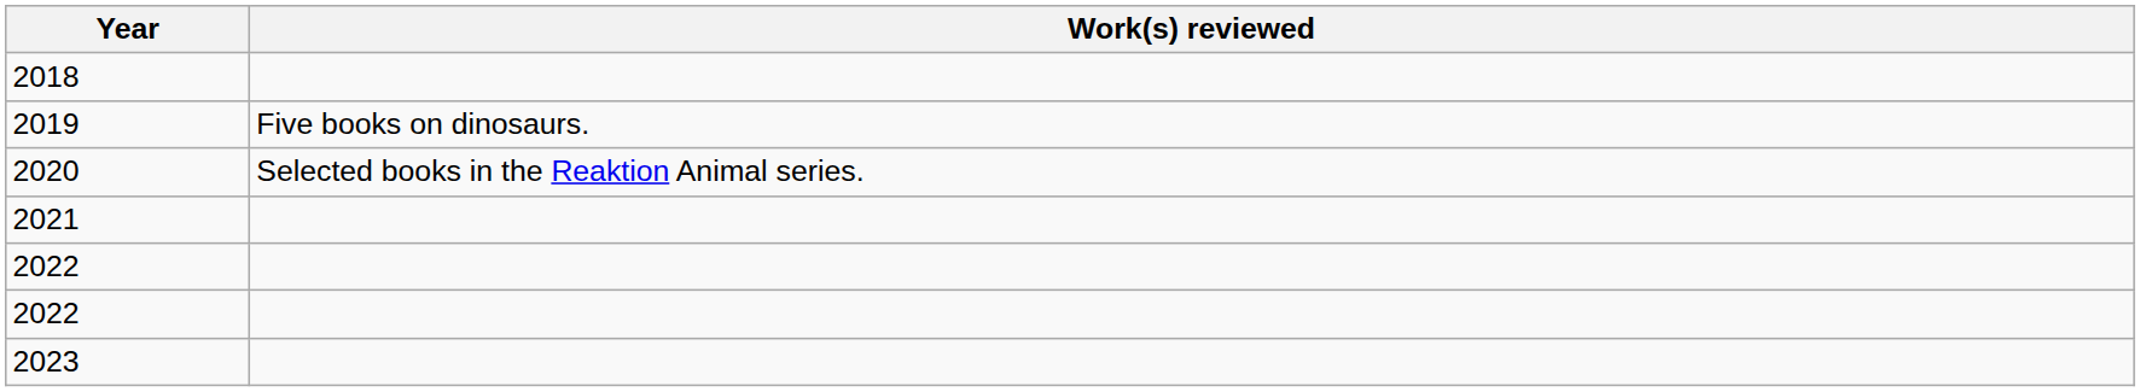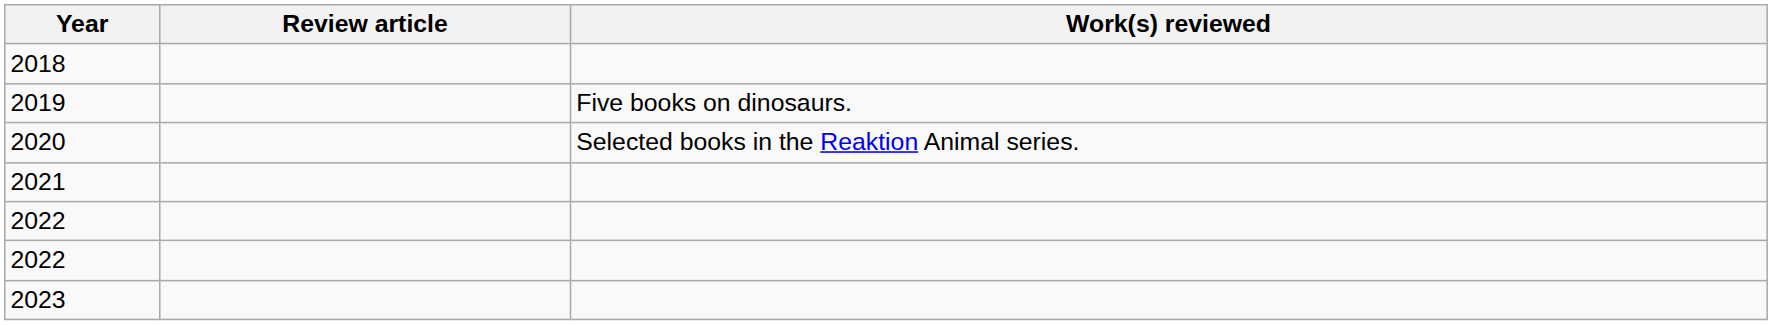 <table class='wikitable sortable' width='90%'>
 <tr>
 <th>Year</th>
+<th class='unsortable'>Review article</th>
 <th class='unsortable'>Work(s) reviewed</th>
 </tr>
 <tr>
 <td>2018</td>
 <td></td>
+<td></td>
 </tr>
 <tr>
 <td>2019</td>
+<td></td>
 <td>Five books on dinosaurs.</td>
 </tr>
 <tr>
 <td>2020</td>
+<td></td>
 <td>Selected books in the <a href='#'>Reaktion</a> Animal series.</td>
 </tr>
 <tr>
 <td>2021</td>
 <td></td>
+<td></td>
 </tr>
 <tr>
 <td>2022</td>
+<td></td>
 <td><br></td>
 </tr>
 <tr>
 <td>2022</td>
 <td></td>
+<td></td>
 </tr>
 <tr>
 <td>2023</td>
 <td></td>
+<td></td>
 </tr>
 </table>
